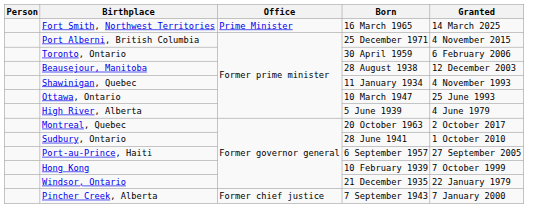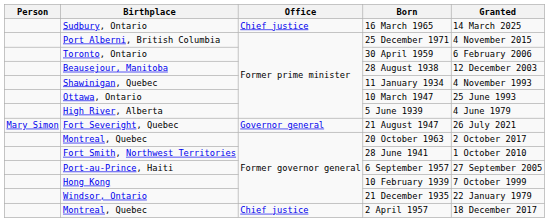 <table class="wikitable sortable">
 <tr>
 <th>Person</th>
 <th>Birthplace</th>
 <th>Office</th>
 <th>Born</th>
 <th>Granted</th>
 </tr>
 <tr>
 <td></td>
-<td><a href='#'>Fort Smith</a>, <a href='#'>Northwest Territories</a></td>
-<td><a href='#'>Prime Minister</a></td>
+<td><a href='#'>Sudbury</a>, Ontario</td>
+<td><a href='#'>Chief justice</a></td>
 <td>16 March 1965</td>
 <td>14 March 2025</td>
 </tr>
 <tr>
 <td></td>
 <td><a href='#'>Port Alberni</a>, British Columbia</td>
 <td rowspan="6">Former prime minister</td>
 <td>25 December 1971</td>
 <td>4 November 2015</td>
 </tr>
 <tr>
 <td></td>
 <td><a href='#'>Toronto</a>, Ontario</td>
 <td>30 April 1959</td>
 <td>6 February 2006</td>
 </tr>
 <tr>
 <td></td>
 <td><a href='#'>Beausejour, Manitoba</a></td>
 <td>28 August 1938</td>
 <td>12 December 2003</td>
 </tr>
 <tr>
 <td></td>
 <td><a href='#'>Shawinigan</a>, Quebec</td>
 <td>11 January 1934</td>
 <td>4 November 1993</td>
 </tr>
 <tr>
 <td></td>
 <td><a href='#'>Ottawa</a>, Ontario</td>
 <td>10 March 1947</td>
 <td>25 June 1993</td>
 </tr>
 <tr>
 <td></td>
 <td><a href='#'>High River</a>, Alberta</td>
 <td>5 June 1939</td>
 <td>4 June 1979</td>
 </tr>
 <tr>
+<td><a href='#'>Mary Simon</a></td>
+<td><a href='#'>Fort Severight</a>, Quebec</td>
+<td><a href='#'>Governor general</a></td>
+<td>21 August 1947</td>
+<td>26 July 2021</td>
+</tr>
+<tr>
 <td></td>
 <td><a href='#'>Montreal</a>, Quebec</td>
 <td rowspan="5">Former governor general</td>
 <td>20 October 1963</td>
 <td>2 October 2017</td>
 </tr>
 <tr>
 <td></td>
-<td><a href='#'>Sudbury</a>, Ontario</td>
+<td><a href='#'>Fort Smith</a>, <a href='#'>Northwest Territories</a></td>
 <td>28 June 1941</td>
 <td>1 October 2010</td>
 </tr>
 <tr>
 <td></td>
 <td><a href='#'>Port-au-Prince</a>, Haiti</td>
 <td>6 September 1957</td>
 <td>27 September 2005</td>
 </tr>
 <tr>
 <td></td>
 <td><a href='#'>Hong Kong</a></td>
 <td>10 February 1939</td>
 <td>7 October 1999</td>
 </tr>
 <tr>
 <td></td>
 <td><a href='#'>Windsor, Ontario</a></td>
 <td>21 December 1935</td>
 <td>22 January 1979</td>
 </tr>
 <tr>
 <td></td>
-<td><a href='#'>Pincher Creek</a>, Alberta</td>
-<td>Former chief justice</td>
-<td>7 September 1943</td>
-<td>7 January 2000</td>
+<td><a href='#'>Montreal</a>, Quebec</td>
+<td><a href='#'>Chief justice</a></td>
+<td>2 April 1957</td>
+<td>18 December 2017</td>
 </tr>
 </table>
